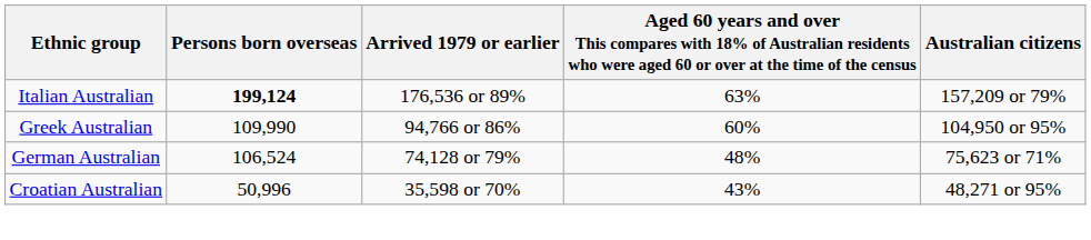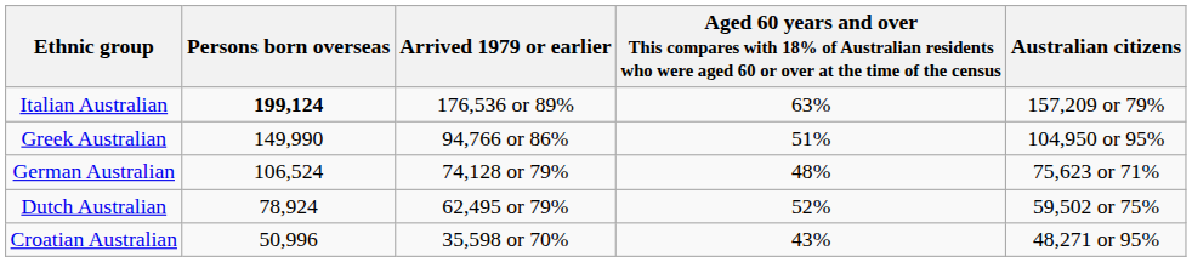 <table class="wikitable" style="text-align:center">
 <tr>
 <th>Ethnic group</th>
 <th>Persons born overseas</th>
 <th>Arrived 1979 or earlier</th>
 <th>Aged 60 years and over<br><small>This compares with 18% of Australian residents<br>who were aged 60 or over at the time of the census</small></th>
 <th>Australian citizens</th>
 </tr>
 <tr>
 <td><a href='#'>Italian Australian</a></td>
 <td><strong>199,124</strong></td>
 <td>176,536 or 89%</td>
 <td>63%</td>
 <td>157,209 or 79%</td>
 </tr>
 <tr>
 <td><a href='#'>Greek Australian</a></td>
-<td>109,990</td>
+<td>149,990</td>
 <td>94,766 or 86%</td>
-<td>60%</td>
+<td>51%</td>
 <td>104,950 or 95%</td>
 </tr>
 <tr>
 <td><a href='#'>German Australian</a></td>
 <td>106,524</td>
 <td>74,128 or 79%</td>
 <td>48%</td>
 <td>75,623 or 71%</td>
 </tr>
 <tr>
+<td><a href='#'>Dutch Australian</a></td>
+<td>78,924</td>
+<td>62,495 or 79%</td>
+<td>52%</td>
+<td>59,502 or 75%</td>
+</tr>
+<tr>
 <td><a href='#'>Croatian Australian</a></td>
 <td>50,996</td>
 <td>35,598 or 70%</td>
 <td>43%</td>
 <td>48,271 or 95%</td>
 </tr>
 </table>
